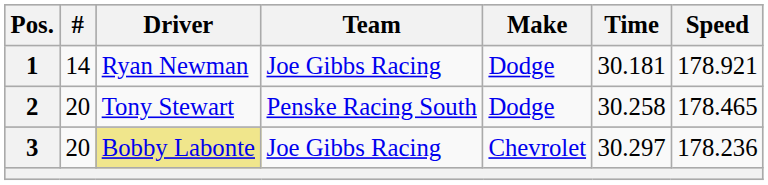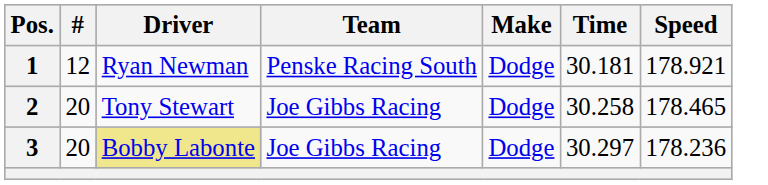 <table class="wikitable" style="font-size:95%">
 <tr>
 <th>Pos.</th>
 <th>#</th>
 <th>Driver</th>
 <th>Team</th>
 <th>Make</th>
 <th>Time</th>
 <th>Speed</th>
 </tr>
 <tr>
 <th>1</th>
-<td>14</td>
+<td>12</td>
 <td><a href='#'>Ryan Newman</a></td>
-<td><a href='#'>Joe Gibbs Racing</a></td>
+<td><a href='#'>Penske Racing South</a></td>
 <td><a href='#'>Dodge</a></td>
 <td>30.181</td>
 <td>178.921</td>
 </tr>
 <tr>
 <th>2</th>
 <td>20</td>
 <td><a href='#'>Tony Stewart</a></td>
-<td><a href='#'>Penske Racing South</a></td>
+<td><a href='#'>Joe Gibbs Racing</a></td>
 <td><a href='#'>Dodge</a></td>
 <td>30.258</td>
 <td>178.465</td>
 </tr>
 <tr>
 <th>3</th>
 <td>20</td>
 <td style="background: khaki;"><a href='#'>Bobby Labonte</a></td>
 <td><a href='#'>Joe Gibbs Racing</a></td>
-<td><a href='#'>Chevrolet</a></td>
+<td><a href='#'>Dodge</a></td>
 <td>30.297</td>
 <td>178.236</td>
 </tr>
 <tr>
 <th colspan="7"></th>
 </tr>
 </table>
